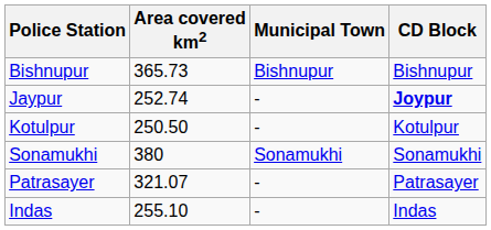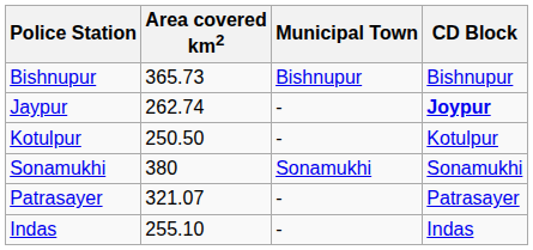 <table class="wikitable sortable">
 <tr>
 <th>Police Station</th>
 <th>Area covered<br>km<sup>2</sup></th>
 <th>Municipal Town</th>
 <th>CD Block</th>
 </tr>
 <tr>
 <td><a href='#'>Bishnupur</a></td>
 <td>365.73</td>
 <td><a href='#'>Bishnupur</a></td>
 <td><a href='#'>Bishnupur</a></td>
 </tr>
 <tr>
 <td><a href='#'>Jaypur</a></td>
-<td>252.74</td>
+<td>262.74</td>
 <td>-</td>
 <td><strong><a href='#'>Joypur</a></strong></td>
 </tr>
 <tr>
 <td><a href='#'>Kotulpur</a></td>
 <td>250.50</td>
 <td>-</td>
 <td><a href='#'>Kotulpur</a></td>
 </tr>
 <tr>
 <td><a href='#'>Sonamukhi</a></td>
 <td>380</td>
 <td><a href='#'>Sonamukhi</a></td>
 <td><a href='#'>Sonamukhi</a></td>
 </tr>
 <tr>
 <td><a href='#'>Patrasayer</a></td>
 <td>321.07</td>
 <td>-</td>
 <td><a href='#'>Patrasayer</a></td>
 </tr>
 <tr>
 <td><a href='#'>Indas</a></td>
 <td>255.10</td>
 <td>-</td>
 <td><a href='#'>Indas</a></td>
 </tr>
 <tr>
 </tr>
 </table>
